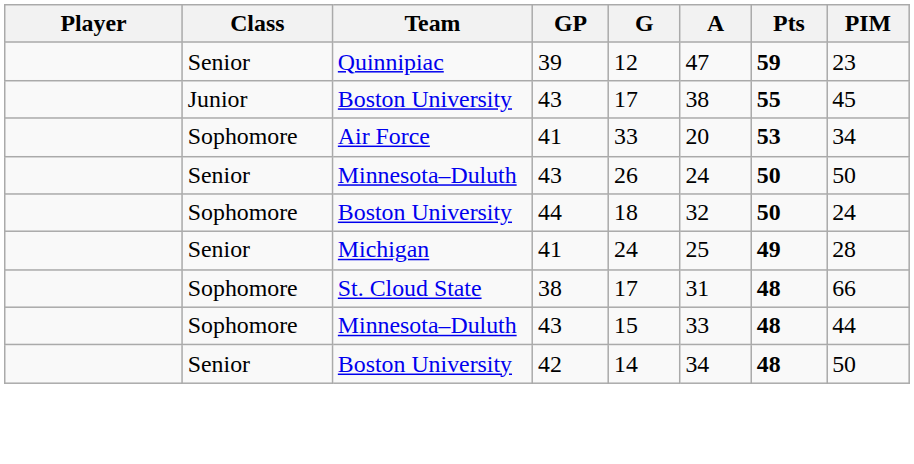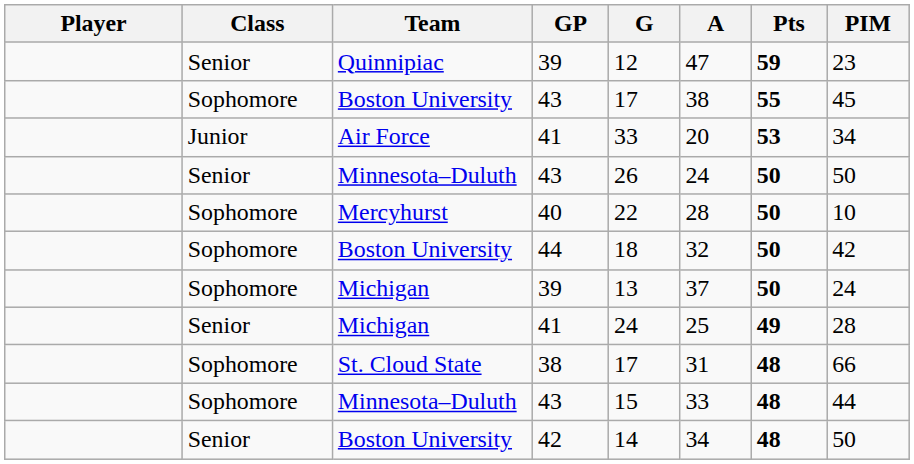 <table class="wikitable sortable">
 <tr>
 <th style="width: 11em;">Player</th>
 <th style="width: 7em;">Class</th>
 <th style="width: 11em;">Team</th>
 <th style="width: 4em;">GP</th>
 <th style="width: 4em;">G</th>
 <th style="width: 4em;">A</th>
 <th style="width: 4em;">Pts</th>
 <th style="width: 4em;">PIM</th>
 </tr>
 <tr>
 <td></td>
 <td>Senior</td>
 <td><a href='#'>Quinnipiac</a></td>
 <td>39</td>
 <td>12</td>
 <td>47</td>
 <td><strong>59</strong></td>
 <td>23</td>
 </tr>
 <tr>
 <td></td>
-<td>Junior</td>
+<td>Sophomore</td>
 <td><a href='#'>Boston University</a></td>
 <td>43</td>
 <td>17</td>
 <td>38</td>
 <td><strong>55</strong></td>
 <td>45</td>
 </tr>
 <tr>
 <td></td>
-<td>Sophomore</td>
+<td>Junior</td>
 <td><a href='#'>Air Force</a></td>
 <td>41</td>
 <td>33</td>
 <td>20</td>
 <td><strong>53</strong></td>
 <td>34</td>
 </tr>
 <tr>
 <td></td>
 <td>Senior</td>
 <td><a href='#'>Minnesota–Duluth</a></td>
 <td>43</td>
 <td>26</td>
 <td>24</td>
 <td><strong>50</strong></td>
 <td>50</td>
 </tr>
 <tr>
 <td></td>
 <td>Sophomore</td>
+<td><a href='#'>Mercyhurst</a></td>
+<td>40</td>
+<td>22</td>
+<td>28</td>
+<td><strong>50</strong></td>
+<td>10</td>
+</tr>
+<tr>
+<td></td>
+<td>Sophomore</td>
 <td><a href='#'>Boston University</a></td>
 <td>44</td>
 <td>18</td>
 <td>32</td>
+<td><strong>50</strong></td>
+<td>42</td>
+</tr>
+<tr>
+<td></td>
+<td>Sophomore</td>
+<td><a href='#'>Michigan</a></td>
+<td>39</td>
+<td>13</td>
+<td>37</td>
 <td><strong>50</strong></td>
 <td>24</td>
 </tr>
 <tr>
 <td></td>
 <td>Senior</td>
 <td><a href='#'>Michigan</a></td>
 <td>41</td>
 <td>24</td>
 <td>25</td>
 <td><strong>49</strong></td>
 <td>28</td>
 </tr>
 <tr>
 <td></td>
 <td>Sophomore</td>
 <td><a href='#'>St. Cloud State</a></td>
 <td>38</td>
 <td>17</td>
 <td>31</td>
 <td><strong>48</strong></td>
 <td>66</td>
 </tr>
 <tr>
 <td></td>
 <td>Sophomore</td>
 <td><a href='#'>Minnesota–Duluth</a></td>
 <td>43</td>
 <td>15</td>
 <td>33</td>
 <td><strong>48</strong></td>
 <td>44</td>
 </tr>
 <tr>
 <td></td>
 <td>Senior</td>
 <td><a href='#'>Boston University</a></td>
 <td>42</td>
 <td>14</td>
 <td>34</td>
 <td><strong>48</strong></td>
 <td>50</td>
 </tr>
 </table>
